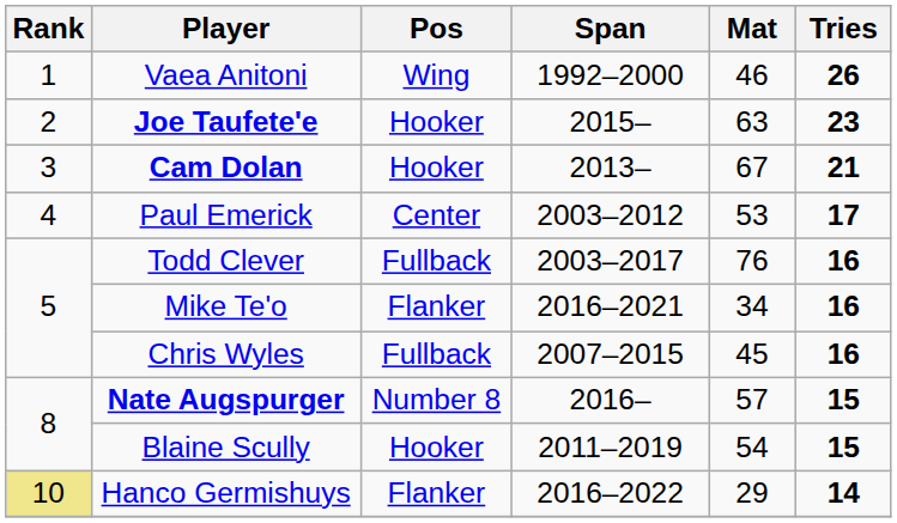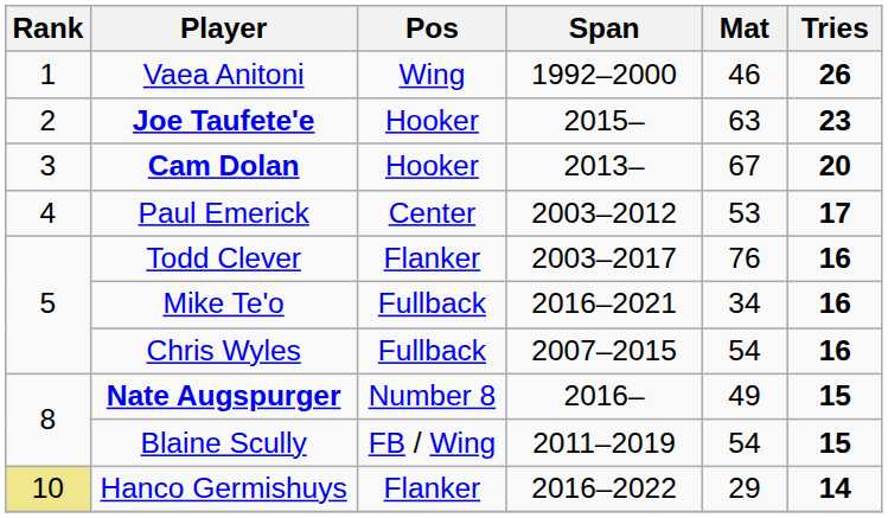 <table class="wikitable" style="font-size:100%; text-align:center;">
 <tr>
 <th style="width:25px;">Rank</th>
 <th style="width:140px;">Player</th>
 <th style="width:75px;">Pos</th>
 <th style="width:100px;">Span</th>
 <th style="width:40px;">Mat</th>
 <th style="width:45px;">Tries</th>
 </tr>
 <tr>
 <td>1</td>
 <td><a href='#'>Vaea Anitoni</a></td>
 <td><a href='#'>Wing</a></td>
 <td>1992–2000</td>
 <td>46</td>
 <td><strong>26</strong></td>
 </tr>
 <tr>
 <td>2</td>
 <td><strong><a href='#'>Joe Taufete'e</a></strong></td>
 <td><a href='#'>Hooker</a></td>
 <td>2015–</td>
 <td>63</td>
 <td><strong>23</strong></td>
 </tr>
 <tr>
 <td>3</td>
 <td><strong><a href='#'>Cam Dolan</a></strong></td>
 <td><a href='#'>Hooker</a></td>
 <td>2013–</td>
 <td>67</td>
-<td><strong>21</strong></td>
+<td><strong>20</strong></td>
 </tr>
 <tr>
 <td>4</td>
 <td><a href='#'>Paul Emerick</a></td>
 <td><a href='#'>Center</a></td>
 <td>2003–2012</td>
 <td>53</td>
 <td><strong>17</strong></td>
 </tr>
 <tr>
 <td rowspan="3">5</td>
 <td><a href='#'>Todd Clever</a></td>
-<td><a href='#'>Fullback</a></td>
+<td><a href='#'>Flanker</a></td>
 <td>2003–2017</td>
 <td>76</td>
 <td><strong>16</strong></td>
 </tr>
 <tr>
 <td><a href='#'>Mike Te'o</a></td>
-<td><a href='#'>Flanker</a></td>
+<td><a href='#'>Fullback</a></td>
 <td>2016–2021</td>
 <td>34</td>
 <td><strong>16</strong></td>
 </tr>
 <tr>
 <td><a href='#'>Chris Wyles</a></td>
 <td><a href='#'>Fullback</a></td>
 <td>2007–2015</td>
-<td>45</td>
+<td>54</td>
 <td><strong>16</strong></td>
 </tr>
 <tr>
 <td rowspan=2>8</td>
 <td><strong><a href='#'>Nate Augspurger</a></strong></td>
 <td><a href='#'>Number 8</a></td>
 <td>2016–</td>
-<td>57</td>
+<td>49</td>
 <td><strong>15</strong></td>
 </tr>
 <tr>
 <td><a href='#'>Blaine Scully</a></td>
-<td><a href='#'>Hooker</a></td>
+<td><a href='#'>FB</a> / <a href='#'>Wing</a></td>
 <td>2011–2019</td>
 <td>54</td>
 <td><strong>15</strong></td>
 </tr>
 <tr>
 <td style="background: khaki;">10</td>
 <td><a href='#'>Hanco Germishuys</a></td>
 <td><a href='#'>Flanker</a></td>
 <td>2016–2022</td>
 <td>29</td>
 <td><strong>14</strong></td>
 </tr>
 <tr>
 </tr>
 </table>
